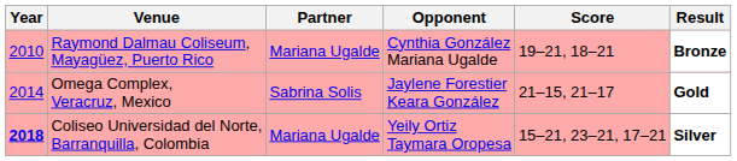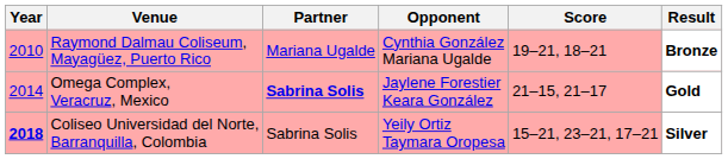 <table class="sortable wikitable" style="font-size: 90%;">
 <tr>
 <th>Year</th>
 <th>Venue</th>
 <th>Partner</th>
 <th>Opponent</th>
 <th>Score</th>
 <th>Result</th>
 </tr>
 <tr style="background:#FFAAAA">
 <td align="center"><a href='#'>2010</a></td>
 <td align="left"><a href='#'>Raymond Dalmau Coliseum</a>,<br><a href='#'>Mayagüez, Puerto Rico</a></td>
 <td align="left"> <a href='#'>Mariana Ugalde</a></td>
 <td align="left"> <a href='#'>Cynthia González</a><br> Mariana Ugalde</td>
 <td align="left">19–21, 18–21</td>
 <td style="text-align:left; background:white"> <strong>Bronze</strong></td>
 </tr>
 <tr style="background:#FFAAAA">
 <td align="center"><a href='#'>2014</a></td>
 <td align="left">Omega Complex,<br><a href='#'>Veracruz</a>, Mexico</td>
-<td align="left"> <a href='#'>Sabrina Solis</a></td>
+<td align="left"><strong> <a href='#'>Sabrina Solis</a></strong></td>
 <td align="left"> <a href='#'>Jaylene Forestier</a><br> <a href='#'>Keara González</a></td>
 <td align="left">21–15, 21–17</td>
 <td style="text-align:left; background:white"> <strong>Gold</strong></td>
 </tr>
 <tr style="background:#FFAAAA">
 <td align="center"><strong><a href='#'>2018</a></strong></td>
 <td align="left">Coliseo Universidad del Norte,<br><a href='#'>Barranquilla</a>, Colombia</td>
-<td align="left"> <a href='#'>Mariana Ugalde</a></td>
+<td align="left"> Sabrina Solis</td>
 <td align="left"> <a href='#'>Yeily Ortiz</a><br> <a href='#'>Taymara Oropesa</a></td>
 <td align="left">15–21, 23–21, 17–21</td>
 <td style="text-align:left; background:white"> <strong>Silver</strong></td>
 </tr>
 </table>
